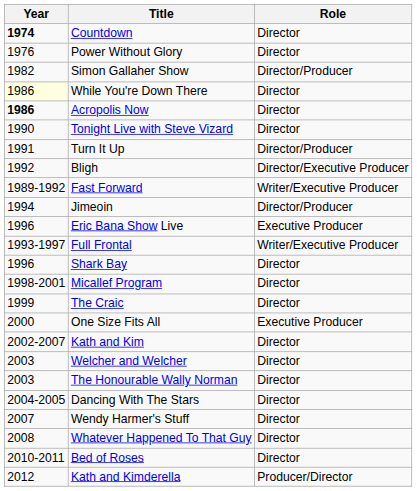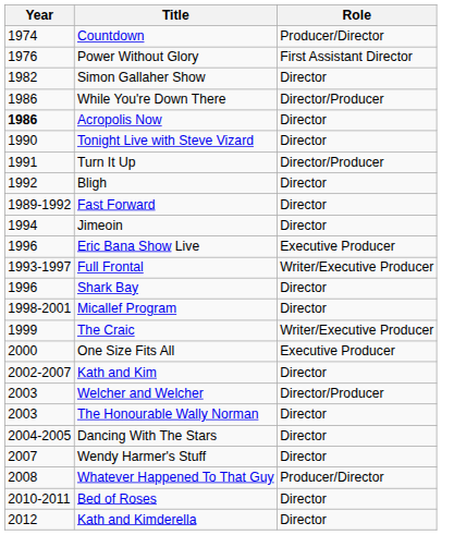 <table class="wikitable">
 <tr>
 <th>Year</th>
 <th>Title</th>
 <th>Role</th>
 </tr>
 <tr>
-<td><strong>1974</strong></td>
+<td>1974</td>
 <td><a href='#'>Countdown</a></td>
-<td>Director</td>
+<td>Producer/Director</td>
 </tr>
 <tr>
 <td>1976</td>
 <td>Power Without Glory</td>
-<td>Director</td>
+<td>First Assistant Director</td>
 </tr>
 <tr>
 <td>1982</td>
 <td>Simon Gallaher Show</td>
-<td>Director/Producer</td>
+<td>Director</td>
 </tr>
 <tr>
-<td style="background: lightyellow;">1986</td>
+<td>1986</td>
 <td>While You're Down There</td>
-<td>Director</td>
+<td>Director/Producer</td>
 </tr>
 <tr>
 <td><strong>1986</strong></td>
 <td><a href='#'>Acropolis Now</a></td>
 <td>Director</td>
 </tr>
 <tr>
 <td>1990</td>
 <td><a href='#'>Tonight Live with Steve Vizard</a></td>
 <td>Director</td>
 </tr>
 <tr>
 <td>1991</td>
 <td>Turn It Up</td>
 <td>Director/Producer</td>
 </tr>
 <tr>
 <td>1992</td>
 <td>Bligh</td>
-<td>Director/Executive Producer</td>
+<td>Director</td>
 </tr>
 <tr>
 <td>1989-1992</td>
 <td><a href='#'>Fast Forward</a></td>
-<td>Writer/Executive Producer</td>
+<td>Director</td>
 </tr>
 <tr>
 <td>1994</td>
 <td>Jimeoin</td>
-<td>Director/Producer</td>
+<td>Director</td>
 </tr>
 <tr>
 <td>1996</td>
 <td><a href='#'>Eric Bana Show</a> Live</td>
 <td>Executive Producer</td>
 </tr>
 <tr>
 <td>1993-1997</td>
 <td><a href='#'>Full Frontal</a></td>
 <td>Writer/Executive Producer</td>
 </tr>
 <tr>
 <td>1996</td>
 <td><a href='#'>Shark Bay</a></td>
 <td>Director</td>
 </tr>
 <tr>
 <td>1998-2001</td>
 <td><a href='#'>Micallef Program</a></td>
 <td>Director</td>
 </tr>
 <tr>
 <td>1999</td>
 <td><a href='#'>The Craic</a></td>
-<td>Director</td>
+<td>Writer/Executive Producer</td>
 </tr>
 <tr>
 <td>2000</td>
 <td>One Size Fits All</td>
 <td>Executive Producer</td>
 </tr>
 <tr>
 <td>2002-2007</td>
 <td><a href='#'>Kath and Kim</a></td>
 <td>Director</td>
 </tr>
 <tr>
 <td>2003</td>
 <td><a href='#'>Welcher and Welcher</a></td>
-<td>Director</td>
+<td>Director/Producer</td>
 </tr>
 <tr>
 <td>2003</td>
 <td><a href='#'>The Honourable Wally Norman</a></td>
 <td>Director</td>
 </tr>
 <tr>
 <td>2004-2005</td>
 <td>Dancing With The Stars</td>
 <td>Director</td>
 </tr>
 <tr>
 <td>2007</td>
 <td>Wendy Harmer's Stuff</td>
 <td>Director</td>
 </tr>
 <tr>
 <td>2008</td>
 <td><a href='#'>Whatever Happened To That Guy</a></td>
-<td>Director</td>
+<td>Producer/Director</td>
 </tr>
 <tr>
 <td>2010-2011</td>
 <td><a href='#'>Bed of Roses</a></td>
 <td>Director</td>
 </tr>
 <tr>
 <td>2012</td>
 <td><a href='#'>Kath and Kimderella</a></td>
-<td>Producer/Director</td>
+<td>Director</td>
 </tr>
 </table>
